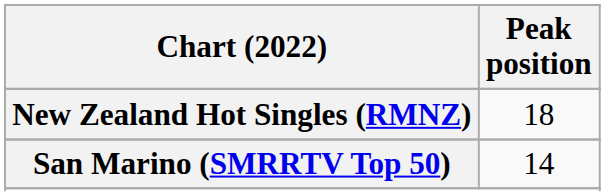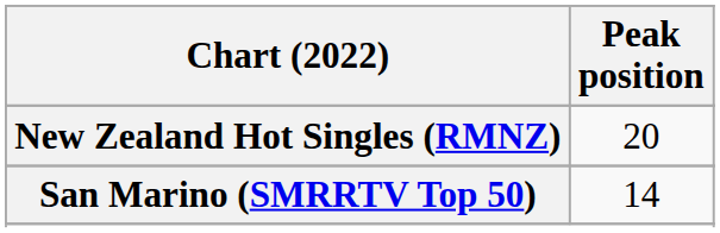 <table class="wikitable sortable plainrowheaders" style="text-align:center">
 <tr>
 <th scope="col">Chart (2022)</th>
 <th scope="col">Peak<br>position</th>
 </tr>
 <tr>
 </tr>
 <tr>
 </tr>
 <tr>
 </tr>
 <tr>
 </tr>
 <tr>
 </tr>
 <tr>
 </tr>
 <tr>
 </tr>
 <tr>
 <th scope="row">New Zealand Hot Singles (<a href='#'>RMNZ</a>)</th>
-<td>18</td>
+<td>20</td>
 </tr>
 <tr>
 </tr>
 <tr>
 </tr>
 <tr>
 <th scope="row">San Marino (<a href='#'>SMRRTV Top 50</a>)</th>
 <td>14</td>
 </tr>
 <tr>
 </tr>
 <tr>
 </tr>
 <tr>
 </tr>
 </table>
